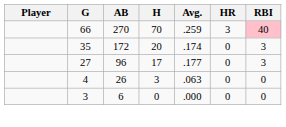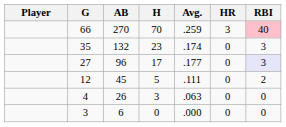 <table class="wikitable sortable">
 <tr>
 <th bgcolor="#DDDDFF" width="16%">Player</th>
 <th bgcolor="#DDDDFF" width="9%">G</th>
 <th bgcolor="#DDDDFF" width="9%">AB</th>
 <th bgcolor="#DDDDFF" width="9%">H</th>
 <th bgcolor="#DDDDFF" width="9%">Avg.</th>
 <th bgcolor="#DDDDFF" width="9%">HR</th>
 <th bgcolor="#DDDDFF" width="9%">RBI</th>
 </tr>
 <tr align="center">
 <td></td>
 <td>66</td>
 <td>270</td>
 <td>70</td>
 <td>.259</td>
 <td>3</td>
 <td style="background: pink;">40</td>
 </tr>
 <tr align="center">
 <td></td>
 <td>35</td>
-<td>172</td>
-<td>20</td>
+<td>132</td>
+<td>23</td>
 <td>.174</td>
 <td>0</td>
 <td>3</td>
 </tr>
 <tr align="center">
 <td></td>
 <td>27</td>
 <td>96</td>
 <td>17</td>
 <td>.177</td>
 <td>0</td>
-<td>3</td>
+<td style="background: lavender;">3</td>
+</tr>
+<tr align="center">
+<td></td>
+<td>12</td>
+<td>45</td>
+<td>5</td>
+<td>.111</td>
+<td>0</td>
+<td>2</td>
 </tr>
 <tr align="center">
 <td></td>
 <td>4</td>
 <td>26</td>
 <td>3</td>
 <td>.063</td>
 <td>0</td>
 <td>0</td>
 </tr>
 <tr align="center">
 <td></td>
 <td>3</td>
 <td>6</td>
 <td>0</td>
 <td>.000</td>
 <td>0</td>
 <td>0</td>
 </tr>
 </table>
